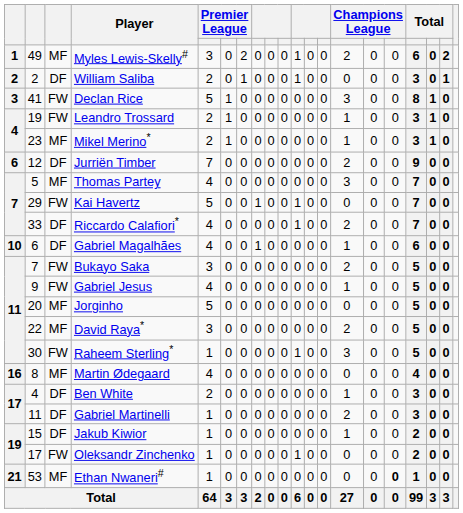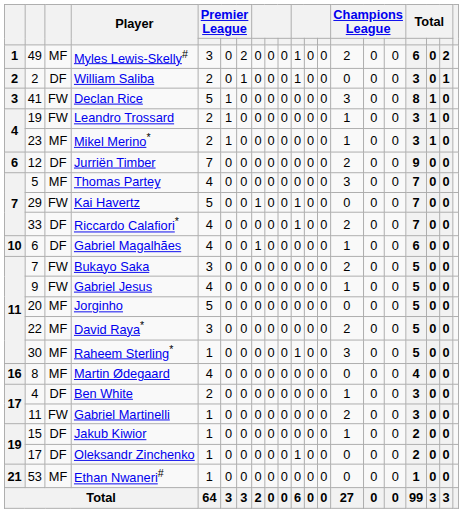 <table class="wikitable sortable" style="text-align:center; font-size:85%;">
 <tr>
 <th rowspan="2"></th>
 <th rowspan="2"></th>
 <th rowspan="2"></th>
 <th rowspan="2">Player</th>
 <th colspan="3"><a href='#'>Premier<br>League</a></th>
 <th colspan="3"></th>
 <th colspan="3"></th>
 <th colspan="3"><a href='#'>Champions<br>League</a></th>
 <th colspan="3">Total</th>
 <th rowspan="2" class="unsortable"></th>
 </tr>
 <tr>
 <th></th>
 <th></th>
 <th></th>
 <th></th>
 <th></th>
 <th></th>
 <th></th>
 <th></th>
 <th></th>
 <th></th>
 <th></th>
 <th></th>
 <th></th>
 <th></th>
 <th></th>
 </tr>
 <tr>
 <th>1</th>
 <td>49</td>
 <td>MF</td>
 <td style="text-align:left;" data-sort-value="Lewi"> <a href='#'>Myles Lewis-Skelly</a><sup>#</sup><br></td>
 <td>3</td>
 <td>0</td>
 <td>2<br></td>
 <td>0</td>
 <td>0</td>
 <td>0<br></td>
 <td>1</td>
 <td>0</td>
 <td>0<br></td>
 <td>2</td>
 <td>0</td>
 <td>0<br></td>
 <th>6</th>
 <th>0</th>
 <th>2</th>
 <td></td>
 </tr>
 <tr>
 <th>2</th>
 <td>2</td>
 <td>DF</td>
 <td style="text-align:left;" data-sort-value="Sali"> <a href='#'>William Saliba</a><br></td>
 <td>2</td>
 <td>0</td>
 <td>1<br></td>
 <td>0</td>
 <td>0</td>
 <td>0<br></td>
 <td>1</td>
 <td>0</td>
 <td>0<br></td>
 <td>0</td>
 <td>0</td>
 <td>0<br></td>
 <th>3</th>
 <th>0</th>
 <th>1</th>
 <td></td>
 </tr>
 <tr>
 <th>3</th>
 <td>41</td>
 <td>FW</td>
 <td style="text-align:left;" data-sort-value="Rice"> <a href='#'>Declan Rice</a><br></td>
 <td>5</td>
 <td>1</td>
 <td>0<br></td>
 <td>0</td>
 <td>0</td>
 <td>0<br></td>
 <td>0</td>
 <td>0</td>
 <td>0<br></td>
 <td>3</td>
 <td>0</td>
 <td>0<br></td>
 <th>8</th>
 <th>1</th>
 <th>0</th>
 <td></td>
 </tr>
 <tr>
 <th rowspan="2">4</th>
 <td>19</td>
 <td>FW</td>
 <td style="text-align:left;" data-sort-value="Tros"> <a href='#'>Leandro Trossard</a><br></td>
 <td>2</td>
 <td>1</td>
 <td>0<br></td>
 <td>0</td>
 <td>0</td>
 <td>0<br></td>
 <td>0</td>
 <td>0</td>
 <td>0<br></td>
 <td>1</td>
 <td>0</td>
 <td>0<br></td>
 <th>3</th>
 <th>1</th>
 <th>0</th>
 <td></td>
 </tr>
 <tr>
 <td>23</td>
 <td>MF</td>
 <td style="text-align:left;" data-sort-value="Meri"> <a href='#'>Mikel Merino</a><sup>*</sup><br></td>
 <td>2</td>
 <td>1</td>
 <td>0<br></td>
 <td>0</td>
 <td>0</td>
 <td>0<br></td>
 <td>0</td>
 <td>0</td>
 <td>0<br></td>
 <td>1</td>
 <td>0</td>
 <td>0<br></td>
 <th>3</th>
 <th>1</th>
 <th>0</th>
 <td></td>
 </tr>
 <tr>
 <th>6</th>
 <td>12</td>
 <td>DF</td>
 <td style="text-align:left;" data-sort-value="Timb"> <a href='#'>Jurriën Timber</a><br></td>
 <td>7</td>
 <td>0</td>
 <td>0<br></td>
 <td>0</td>
 <td>0</td>
 <td>0<br></td>
 <td>0</td>
 <td>0</td>
 <td>0<br></td>
 <td>2</td>
 <td>0</td>
 <td>0<br></td>
 <th>9</th>
 <th>0</th>
 <th>0</th>
 <td></td>
 </tr>
 <tr>
 <th rowspan="3">7</th>
 <td>5</td>
 <td>MF</td>
 <td style="text-align:left;" data-sort-value="Part"> <a href='#'>Thomas Partey</a><br></td>
 <td>4</td>
 <td>0</td>
 <td>0<br></td>
 <td>0</td>
 <td>0</td>
 <td>0<br></td>
 <td>0</td>
 <td>0</td>
 <td>0<br></td>
 <td>3</td>
 <td>0</td>
 <td>0<br></td>
 <th>7</th>
 <th>0</th>
 <th>0</th>
 <td></td>
 </tr>
 <tr>
 <td>29</td>
 <td>FW</td>
 <td style="text-align:left;" data-sort-value="Have"> <a href='#'>Kai Havertz</a><br></td>
 <td>5</td>
 <td>0</td>
 <td>0<br></td>
 <td>1</td>
 <td>0</td>
 <td>0<br></td>
 <td>1</td>
 <td>0</td>
 <td>0<br></td>
 <td>0</td>
 <td>0</td>
 <td>0<br></td>
 <th>7</th>
 <th>0</th>
 <th>0</th>
 <td></td>
 </tr>
 <tr>
 <td>33</td>
 <td>DF</td>
 <td style="text-align:left;" data-sort-value="Cala"> <a href='#'>Riccardo Calafiori</a><sup>*</sup><br></td>
 <td>4</td>
 <td>0</td>
 <td>0<br></td>
 <td>0</td>
 <td>0</td>
 <td>0<br></td>
 <td>1</td>
 <td>0</td>
 <td>0<br></td>
 <td>2</td>
 <td>0</td>
 <td>0<br></td>
 <th>7</th>
 <th>0</th>
 <th>0</th>
 <td></td>
 </tr>
 <tr>
 <th>10</th>
 <td>6</td>
 <td>DF</td>
 <td style="text-align:left;" data-sort-value="Maga"> <a href='#'>Gabriel Magalhães</a><br></td>
 <td>4</td>
 <td>0</td>
 <td>0<br></td>
 <td>1</td>
 <td>0</td>
 <td>0<br></td>
 <td>0</td>
 <td>0</td>
 <td>0<br></td>
 <td>1</td>
 <td>0</td>
 <td>0<br></td>
 <th>6</th>
 <th>0</th>
 <th>0</th>
 <td></td>
 </tr>
 <tr>
 <th rowspan="5">11</th>
 <td>7</td>
 <td>FW</td>
 <td style="text-align:left;" data-sort-value="Saka"> <a href='#'>Bukayo Saka</a><br></td>
 <td>3</td>
 <td>0</td>
 <td>0<br></td>
 <td>0</td>
 <td>0</td>
 <td>0<br></td>
 <td>0</td>
 <td>0</td>
 <td>0<br></td>
 <td>2</td>
 <td>0</td>
 <td>0<br></td>
 <th>5</th>
 <th>0</th>
 <th>0</th>
 <td></td>
 </tr>
 <tr>
 <td>9</td>
 <td>FW</td>
 <td style="text-align:left;" data-sort-value="Jesu"> <a href='#'>Gabriel Jesus</a><br></td>
 <td>4</td>
 <td>0</td>
 <td>0<br></td>
 <td>0</td>
 <td>0</td>
 <td>0<br></td>
 <td>0</td>
 <td>0</td>
 <td>0<br></td>
 <td>1</td>
 <td>0</td>
 <td>0<br></td>
 <th>5</th>
 <th>0</th>
 <th>0</th>
 <td></td>
 </tr>
 <tr>
 <td>20</td>
 <td>MF</td>
 <td style="text-align:left;" data-sort-value="Jorg"> <a href='#'>Jorginho</a><br></td>
 <td>5</td>
 <td>0</td>
 <td>0<br></td>
 <td>0</td>
 <td>0</td>
 <td>0<br></td>
 <td>0</td>
 <td>0</td>
 <td>0<br></td>
 <td>0</td>
 <td>0</td>
 <td>0<br></td>
 <th>5</th>
 <th>0</th>
 <th>0</th>
 <td></td>
 </tr>
 <tr>
 <td>22</td>
 <td>MF</td>
 <td style="text-align:left;" data-sort-value="Raya"> <a href='#'>David Raya</a><sup>*</sup><br></td>
 <td>3</td>
 <td>0</td>
 <td>0<br></td>
 <td>0</td>
 <td>0</td>
 <td>0<br></td>
 <td>0</td>
 <td>0</td>
 <td>0<br></td>
 <td>2</td>
 <td>0</td>
 <td>0<br></td>
 <th>5</th>
 <th>0</th>
 <th>0</th>
 <td></td>
 </tr>
 <tr>
 <td>30</td>
-<td>FW</td>
+<td>MF</td>
 <td style="text-align:left;" data-sort-value="Ster"> <a href='#'>Raheem Sterling</a><sup>*</sup><br></td>
 <td>1</td>
 <td>0</td>
 <td>0<br></td>
 <td>0</td>
 <td>0</td>
 <td>0<br></td>
 <td>1</td>
 <td>0</td>
 <td>0<br></td>
 <td>3</td>
 <td>0</td>
 <td>0<br></td>
 <th>5</th>
 <th>0</th>
 <th>0</th>
 <td></td>
 </tr>
 <tr>
 <th>16</th>
 <td>8</td>
 <td>MF</td>
 <td style="text-align:left;" data-sort-value="Odeg"> <a href='#'>Martin Ødegaard</a><br></td>
 <td>4</td>
 <td>0</td>
 <td>0<br></td>
 <td>0</td>
 <td>0</td>
 <td>0<br></td>
 <td>0</td>
 <td>0</td>
 <td>0<br></td>
 <td>0</td>
 <td>0</td>
 <td>0<br></td>
 <th>4</th>
 <th>0</th>
 <th>0</th>
 <td></td>
 </tr>
 <tr>
 <th rowspan="2">17</th>
 <td>4</td>
 <td>DF</td>
 <td style="text-align:left;" data-sort-value="Whit"> <a href='#'>Ben White</a><br></td>
 <td>2</td>
 <td>0</td>
 <td>0<br></td>
 <td>0</td>
 <td>0</td>
 <td>0<br></td>
 <td>0</td>
 <td>0</td>
 <td>0<br></td>
 <td>1</td>
 <td>0</td>
 <td>0<br></td>
 <th>3</th>
 <th>0</th>
 <th>0</th>
 <td></td>
 </tr>
 <tr>
 <td>11</td>
-<td>DF</td>
+<td>FW</td>
 <td style="text-align:left;" data-sort-value="Mart"> <a href='#'>Gabriel Martinelli</a><br></td>
 <td>1</td>
 <td>0</td>
 <td>0<br></td>
 <td>0</td>
 <td>0</td>
 <td>0<br></td>
 <td>0</td>
 <td>0</td>
 <td>0<br></td>
 <td>2</td>
 <td>0</td>
 <td>0<br></td>
 <th>3</th>
 <th>0</th>
 <th>0</th>
 <td></td>
 </tr>
 <tr>
 <th rowspan="2">19</th>
 <td>15</td>
 <td>DF</td>
 <td style="text-align:left;" data-sort-value="Kiwi"> <a href='#'>Jakub Kiwior</a><br></td>
 <td>1</td>
 <td>0</td>
 <td>0<br></td>
 <td>0</td>
 <td>0</td>
 <td>0<br></td>
 <td>0</td>
 <td>0</td>
 <td>0<br></td>
 <td>1</td>
 <td>0</td>
 <td>0<br></td>
 <th>2</th>
 <th>0</th>
 <th>0</th>
 <td></td>
 </tr>
 <tr>
 <td>17</td>
-<td>FW</td>
+<td>DF</td>
 <td style="text-align:left;" data-sort-value="Zinc"> <a href='#'>Oleksandr Zinchenko</a><br></td>
 <td>1</td>
 <td>0</td>
 <td>0<br></td>
 <td>0</td>
 <td>0</td>
 <td>0<br></td>
 <td>1</td>
 <td>0</td>
 <td>0<br></td>
 <td>0</td>
 <td>0</td>
 <td>0<br></td>
 <th>2</th>
 <th>0</th>
 <th>0</th>
 <td></td>
 </tr>
 <tr>
 <th>21</th>
 <td>53</td>
 <td>MF</td>
 <td style="text-align:left;" data-sort-value="Nwan"> <a href='#'>Ethan Nwaneri</a><sup>#</sup><br></td>
 <td>1</td>
 <td>0</td>
 <td>0<br></td>
 <td>0</td>
 <td>0</td>
 <td>0<br></td>
 <td>0</td>
 <td>0</td>
 <td>0<br></td>
 <td>0</td>
 <td>0</td>
-<td><strong>0<br></strong></td>
+<td>0<br></td>
 <th>1</th>
 <th>0</th>
 <th>0</th>
 <td></td>
 </tr>
 <tr>
 <th colspan="4">Total<br></th>
 <th>64</th>
 <th>3</th>
 <th>3<br></th>
 <th>2</th>
 <th>0</th>
 <th>0<br></th>
 <th>6</th>
 <th>0</th>
 <th>0<br></th>
 <th>27</th>
 <th>0</th>
 <th>0<br></th>
 <th>99</th>
 <th>3</th>
 <th>3</th>
 <th></th>
 </tr>
 </table>
